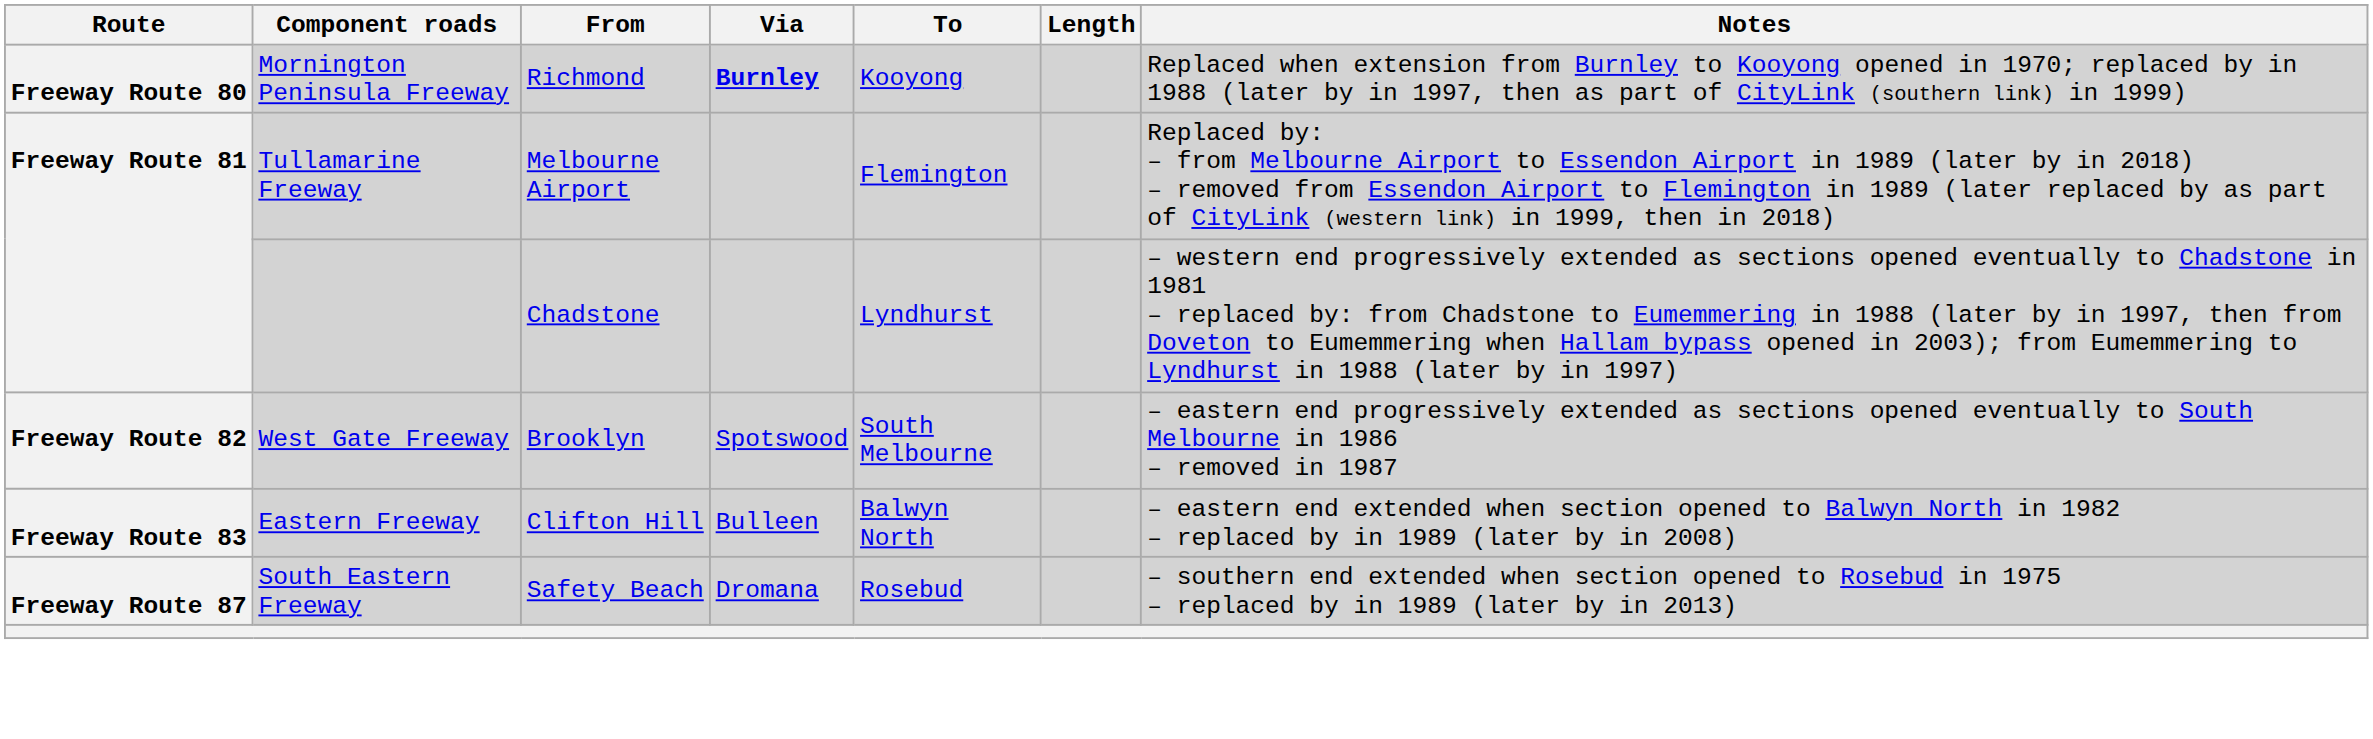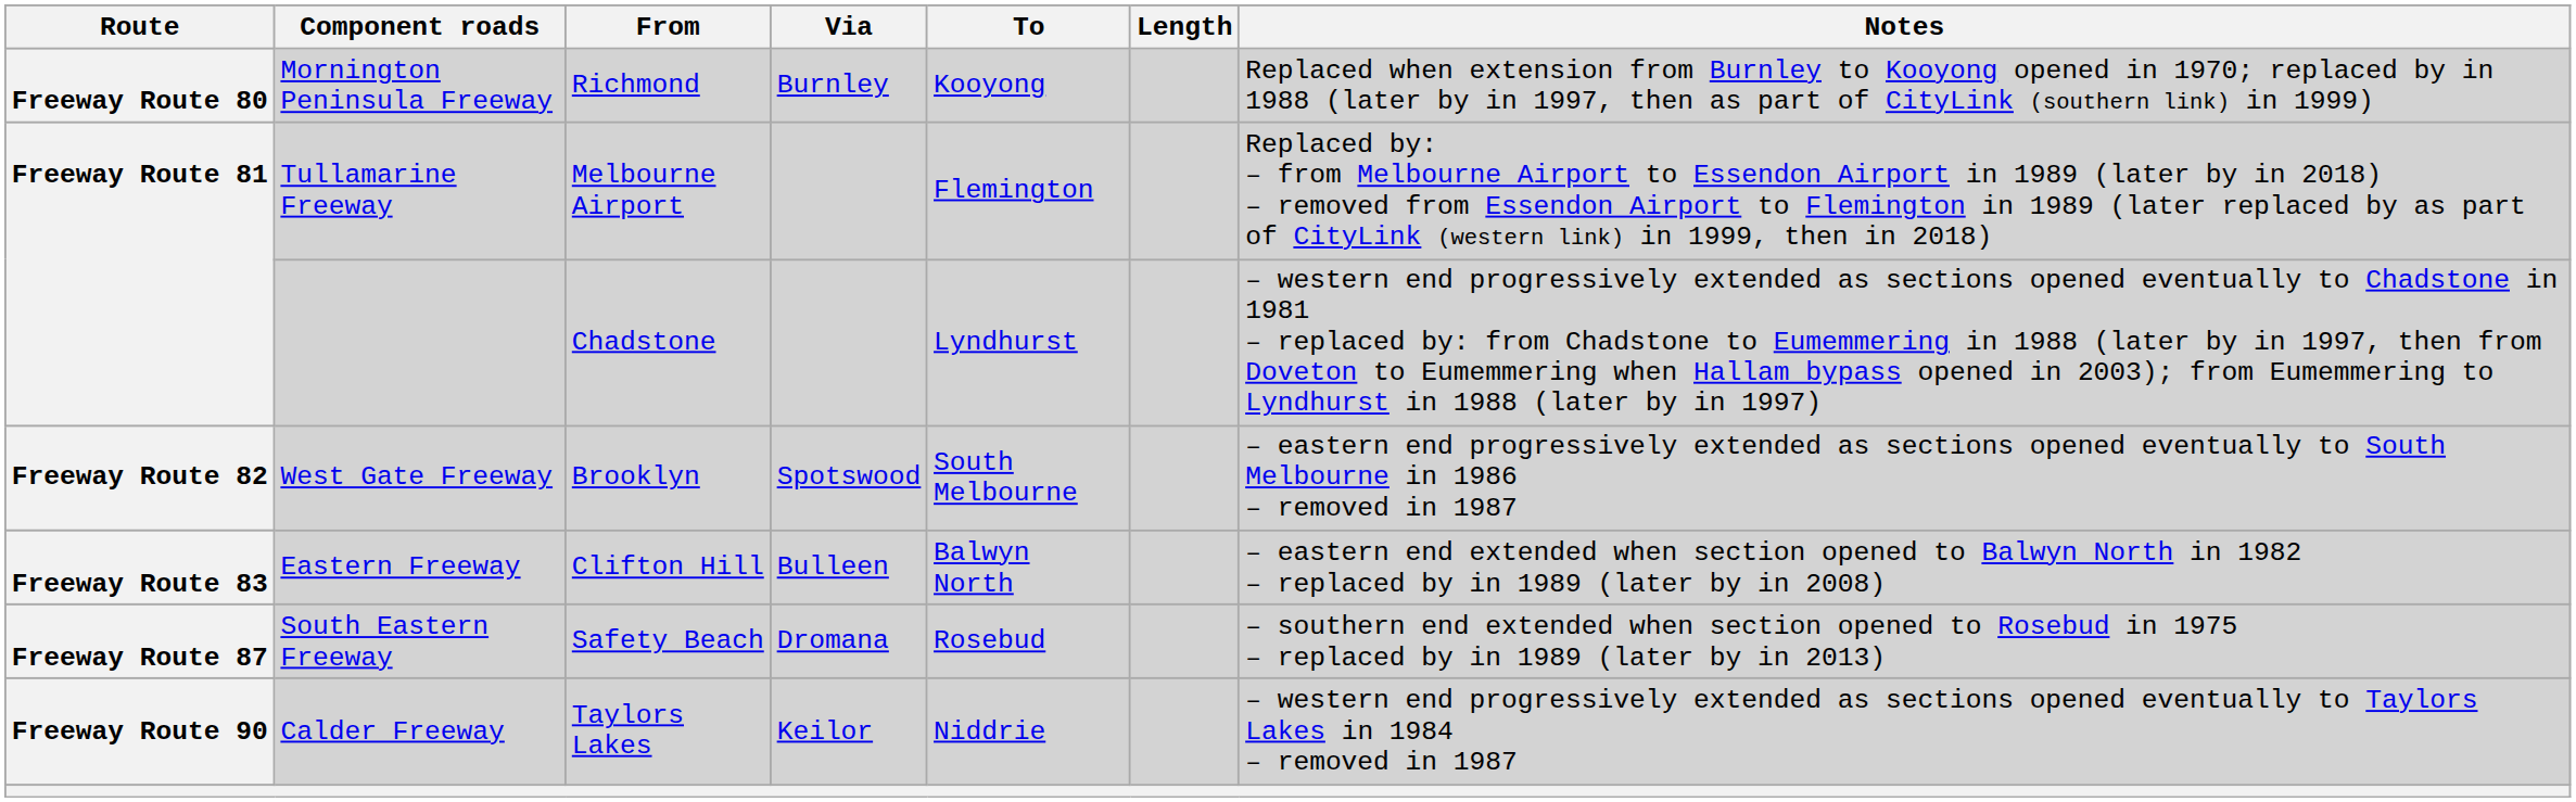 <table class="wikitable sortable">
 <tr>
 <th scope="col">Route</th>
 <th scope="col">Component roads</th>
 <th scope="col">From</th>
 <th scope="col">Via</th>
 <th scope="col">To</th>
 <th scope="col">Length</th>
 <th scope="col">Notes</th>
 </tr>
 <tr style="background:#d3d3d3;">
 <th style="vertical-align:top; white-space:nowrap;"><br>Freeway Route 80</th>
 <td><a href='#'>Mornington Peninsula Freeway</a></td>
 <td><a href='#'>Richmond</a></td>
-<td><strong><a href='#'>Burnley</a></strong></td>
+<td><a href='#'>Burnley</a></td>
 <td><a href='#'>Kooyong</a></td>
 <td></td>
 <td>Replaced  when extension from <a href='#'>Burnley</a> to <a href='#'>Kooyong</a> opened in 1970; replaced by  in 1988 (later by  in 1997, then  as part of <a href='#'>CityLink</a> <small>(southern link)</small> in 1999)</td>
 </tr>
 <tr style="background:#d3d3d3;">
 <th style="vertical-align:top; white-space:nowrap;"; rowspan="2"><br>Freeway Route 81</th>
 <td><a href='#'>Tullamarine Freeway</a></td>
 <td><a href='#'>Melbourne Airport</a></td>
 <td></td>
 <td><a href='#'>Flemington</a></td>
 <td></td>
 <td>Replaced by:<br>–  from <a href='#'>Melbourne Airport</a> to <a href='#'>Essendon Airport</a> in 1989 (later by  in 2018)<br>– removed from <a href='#'>Essendon Airport</a> to <a href='#'>Flemington</a> in 1989 (later replaced by  as part of <a href='#'>CityLink</a> <small>(western link)</small> in 1999, then  in 2018)</td>
 </tr>
 <tr style="background:#d3d3d3;">
 <td></td>
 <td><a href='#'>Chadstone</a></td>
 <td></td>
 <td><a href='#'>Lyndhurst</a></td>
 <td></td>
 <td>– western end progressively extended as sections opened eventually to <a href='#'>Chadstone</a> in 1981<br>– replaced by:  from Chadstone to <a href='#'>Eumemmering</a> in 1988 (later by  in 1997, then  from <a href='#'>Doveton</a> to Eumemmering when <a href='#'>Hallam bypass</a> opened in 2003);  from Eumemmering to <a href='#'>Lyndhurst</a> in 1988 (later by  in 1997)</td>
 </tr>
 <tr style="background:#d3d3d3;">
 <th style="vertical-align:top; white-space:nowrap;"><br>Freeway Route 82</th>
 <td><a href='#'>West Gate Freeway</a></td>
 <td><a href='#'>Brooklyn</a></td>
 <td><a href='#'>Spotswood</a></td>
 <td><a href='#'>South Melbourne</a></td>
 <td></td>
 <td>– eastern end progressively extended as sections opened eventually to <a href='#'>South Melbourne</a> in 1986<br>– removed in 1987</td>
 </tr>
 <tr style="background:#d3d3d3;">
 <th style="vertical-align:top; white-space:nowrap;"><br>Freeway Route 83</th>
 <td><a href='#'>Eastern Freeway</a></td>
 <td><a href='#'>Clifton Hill</a></td>
 <td><a href='#'>Bulleen</a></td>
 <td><a href='#'>Balwyn North</a></td>
 <td></td>
 <td>– eastern end extended when section opened to <a href='#'>Balwyn North</a> in 1982<br>– replaced by  in 1989 (later by  in 2008)</td>
 </tr>
 <tr style="background:#d3d3d3;">
 <th style="vertical-align:top; white-space:nowrap;"><br>Freeway Route 87</th>
 <td><a href='#'>South Eastern Freeway</a></td>
 <td><a href='#'>Safety Beach</a></td>
 <td><a href='#'>Dromana</a></td>
 <td><a href='#'>Rosebud</a></td>
 <td></td>
 <td>– southern end extended when section opened to <a href='#'>Rosebud</a> in 1975<br>– replaced by  in 1989 (later by  in 2013)</td>
 </tr>
+<tr style="background:#d3d3d3;">
+<th style="vertical-align:top; white-space:nowrap;"><br>Freeway Route 90</th>
+<td><a href='#'>Calder Freeway</a></td>
+<td><a href='#'>Taylors Lakes</a></td>
+<td><a href='#'>Keilor</a></td>
+<td><a href='#'>Niddrie</a></td>
+<td></td>
+<td>– western end progressively extended as sections opened eventually to <a href='#'>Taylors Lakes</a> in 1984<br>– removed in 1987</td>
+</tr>
 <tr>
 <td colspan="7" style="text-align:center; background:#f2f2f2;"></td>
 </tr>
 </table>
